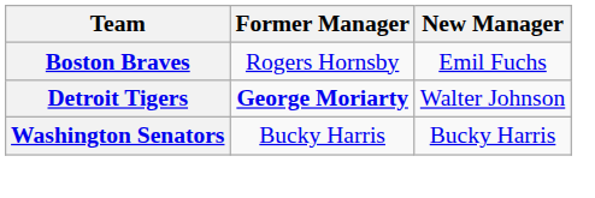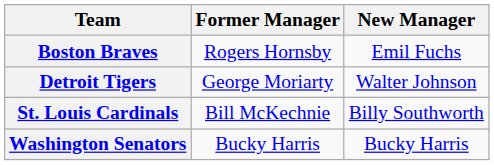 <table class="wikitable plainrowheaders" style="text-align:center;">
 <tr>
 <th>Team</th>
 <th>Former Manager</th>
 <th>New Manager</th>
 </tr>
 <tr>
 <th scope="row" style="text-align:center;"><a href='#'>Boston Braves</a></th>
 <td><a href='#'>Rogers Hornsby</a></td>
 <td><a href='#'>Emil Fuchs</a></td>
 </tr>
 <tr>
 <th scope="row" style="text-align:center;"><a href='#'>Detroit Tigers</a></th>
-<td><strong><a href='#'>George Moriarty</a></strong></td>
+<td><a href='#'>George Moriarty</a></td>
 <td><a href='#'>Walter Johnson</a></td>
+</tr>
+<tr>
+<th scope="row" style="text-align:center;"><a href='#'>St. Louis Cardinals</a></th>
+<td><a href='#'>Bill McKechnie</a></td>
+<td><a href='#'>Billy Southworth</a></td>
 </tr>
 <tr>
 <th scope="row" style="text-align:center;"><a href='#'>Washington Senators</a></th>
 <td><a href='#'>Bucky Harris</a></td>
 <td><a href='#'>Bucky Harris</a></td>
 </tr>
 </table>
